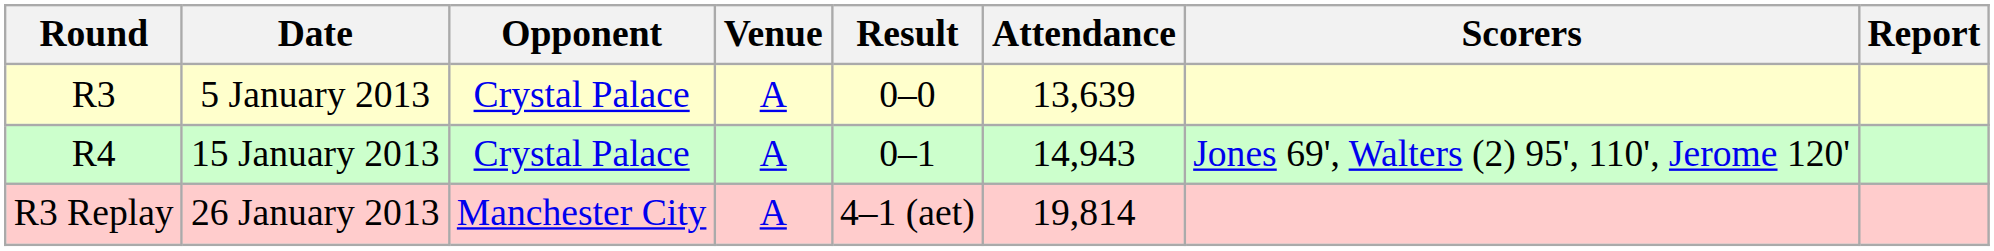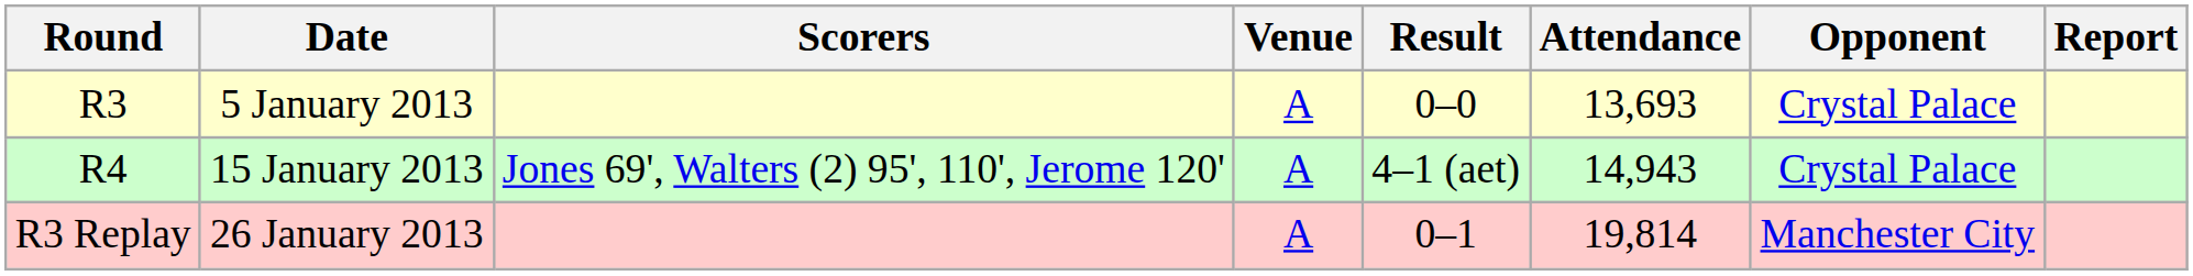 <table class="wikitable" style="font-size:100%; text-align:center">
 <tr>
 <th>Round</th>
 <th>Date</th>
-<th>Opponent</th>
+<th>Scorers</th>
 <th>Venue</th>
 <th>Result</th>
 <th>Attendance</th>
-<th>Scorers</th>
+<th>Opponent</th>
 <th>Report</th>
 </tr>
 <tr style="background-color: #FFFFCC;">
 <td>R3</td>
 <td>5 January 2013</td>
-<td><a href='#'>Crystal Palace</a></td>
+<td></td>
 <td><a href='#'>A</a></td>
 <td>0–0</td>
-<td>13,639</td>
-<td></td>
+<td>13,693</td>
+<td><a href='#'>Crystal Palace</a></td>
 <td></td>
 </tr>
 <tr style="background-color: #CCFFCC;">
 <td>R4</td>
 <td>15 January 2013</td>
+<td><a href='#'>Jones</a> 69', <a href='#'>Walters</a> (2) 95', 110', <a href='#'>Jerome</a> 120'</td>
+<td><a href='#'>A</a></td>
+<td>4–1 (aet)</td>
+<td>14,943</td>
 <td><a href='#'>Crystal Palace</a></td>
-<td><a href='#'>A</a></td>
-<td>0–1</td>
-<td>14,943</td>
-<td><a href='#'>Jones</a> 69', <a href='#'>Walters</a> (2) 95', 110', <a href='#'>Jerome</a> 120'</td>
 <td></td>
 </tr>
 <tr style="background-color: #FFCCCC;">
 <td>R3 Replay</td>
 <td>26 January 2013</td>
+<td></td>
+<td><a href='#'>A</a></td>
+<td>0–1</td>
+<td>19,814</td>
 <td><a href='#'>Manchester City</a></td>
-<td><a href='#'>A</a></td>
-<td>4–1 (aet)</td>
-<td>19,814</td>
-<td></td>
 <td></td>
 </tr>
 </table>
